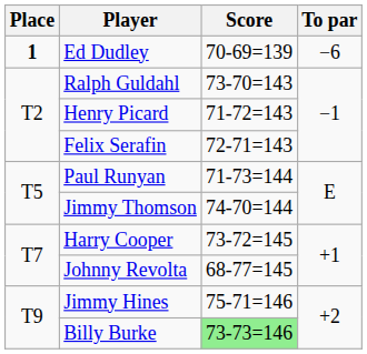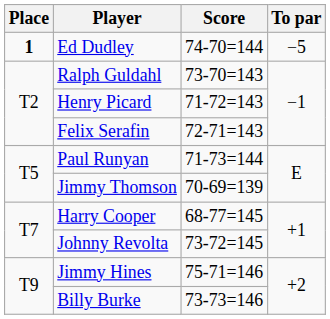 <table class="wikitable">
 <tr>
 <th>Place</th>
 <th>Player</th>
 <th>Score</th>
 <th>To par</th>
 </tr>
 <tr>
 <td align="center"><strong>1</strong></td>
 <td> <a href='#'>Ed Dudley</a></td>
-<td>70-69=139</td>
-<td align="center">−6</td>
+<td>74-70=144</td>
+<td align="center">−5</td>
 </tr>
 <tr>
 <td rowspan="3" align="center">T2</td>
 <td> <a href='#'>Ralph Guldahl</a></td>
 <td>73-70=143</td>
 <td rowspan="3" align=center>−1</td>
 </tr>
 <tr>
 <td> <a href='#'>Henry Picard</a></td>
 <td>71-72=143</td>
 </tr>
 <tr>
 <td> <a href='#'>Felix Serafin</a></td>
 <td>72-71=143</td>
 </tr>
 <tr>
 <td rowspan="2" align="center">T5</td>
 <td> <a href='#'>Paul Runyan</a></td>
 <td>71-73=144</td>
 <td rowspan="2" align="center">E</td>
 </tr>
 <tr>
 <td> <a href='#'>Jimmy Thomson</a></td>
-<td>74-70=144</td>
+<td>70-69=139</td>
 </tr>
 <tr>
 <td rowspan="2" align="center">T7</td>
 <td> <a href='#'>Harry Cooper</a></td>
-<td>73-72=145</td>
+<td>68-77=145</td>
 <td rowspan="2" align="center">+1</td>
 </tr>
 <tr>
 <td> <a href='#'>Johnny Revolta</a></td>
-<td>68-77=145</td>
+<td>73-72=145</td>
 </tr>
 <tr>
 <td rowspan="2" align="center">T9</td>
 <td> <a href='#'>Jimmy Hines</a></td>
 <td>75-71=146</td>
 <td rowspan="2" align="center">+2</td>
 </tr>
 <tr>
 <td> <a href='#'>Billy Burke</a></td>
-<td style="background: lightgreen;">73-73=146</td>
+<td>73-73=146</td>
 </tr>
 </table>
